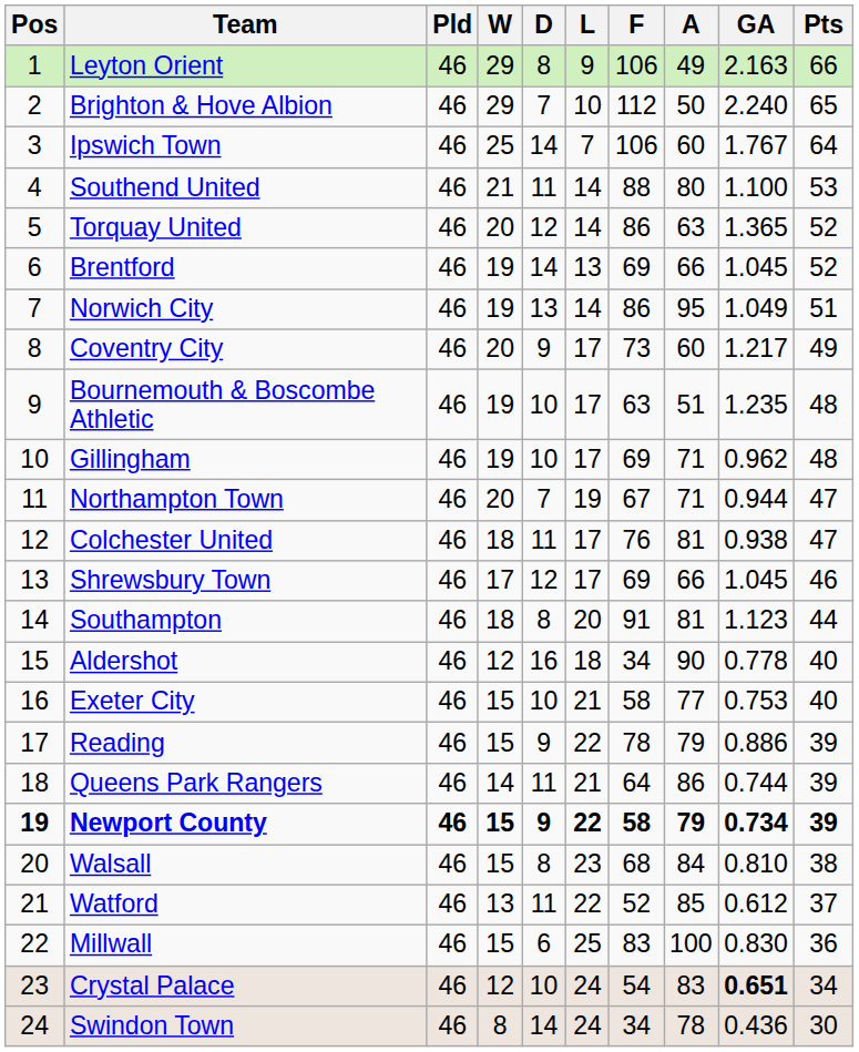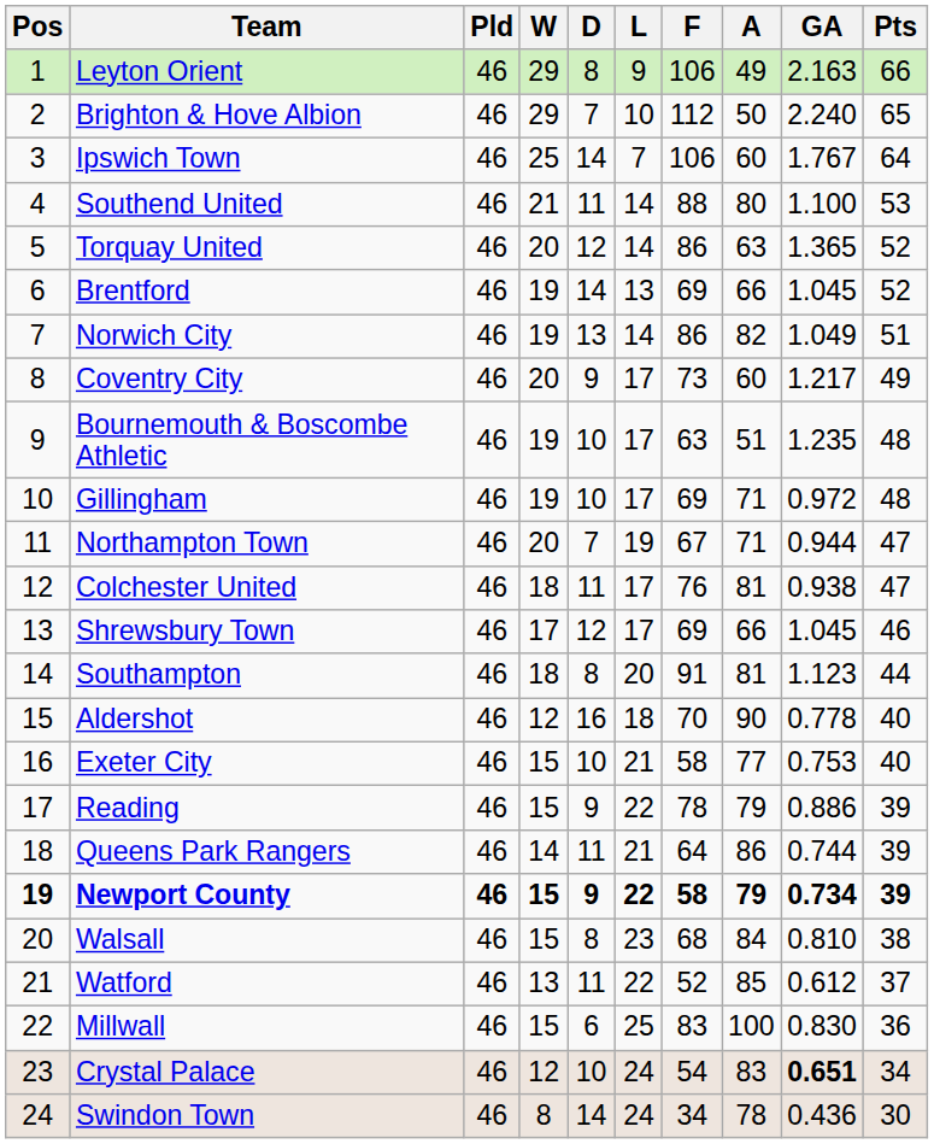 <table class="wikitable" style="text-align: center;">
 <tr>
 <th width=20>Pos</th>
 <th width=220>Team</th>
 <th width=20>Pld</th>
 <th width=20>W</th>
 <th width=20>D</th>
 <th width=20>L</th>
 <th width=20>F</th>
 <th width=20>A</th>
 <th width=20>GA</th>
 <th width=30>Pts</th>
 </tr>
 <tr style="background:#D0F0C0;">
 <td>1</td>
 <td align="left"><a href='#'>Leyton Orient</a></td>
 <td>46</td>
 <td>29</td>
 <td>8</td>
 <td>9</td>
 <td>106</td>
 <td>49</td>
 <td>2.163</td>
 <td>66</td>
 </tr>
 <tr>
 <td>2</td>
 <td align="left"><a href='#'>Brighton & Hove Albion</a></td>
 <td>46</td>
 <td>29</td>
 <td>7</td>
 <td>10</td>
 <td>112</td>
 <td>50</td>
 <td>2.240</td>
 <td>65</td>
 </tr>
 <tr>
 <td>3</td>
 <td align="left"><a href='#'>Ipswich Town</a></td>
 <td>46</td>
 <td>25</td>
 <td>14</td>
 <td>7</td>
 <td>106</td>
 <td>60</td>
 <td>1.767</td>
 <td>64</td>
 </tr>
 <tr>
 <td>4</td>
 <td align="left"><a href='#'>Southend United</a></td>
 <td>46</td>
 <td>21</td>
 <td>11</td>
 <td>14</td>
 <td>88</td>
 <td>80</td>
 <td>1.100</td>
 <td>53</td>
 </tr>
 <tr>
 <td>5</td>
 <td align="left"><a href='#'>Torquay United</a></td>
 <td>46</td>
 <td>20</td>
 <td>12</td>
 <td>14</td>
 <td>86</td>
 <td>63</td>
 <td>1.365</td>
 <td>52</td>
 </tr>
 <tr>
 <td>6</td>
 <td align="left"><a href='#'>Brentford</a></td>
 <td>46</td>
 <td>19</td>
 <td>14</td>
 <td>13</td>
 <td>69</td>
 <td>66</td>
 <td>1.045</td>
 <td>52</td>
 </tr>
 <tr>
 <td>7</td>
 <td align="left"><a href='#'>Norwich City</a></td>
 <td>46</td>
 <td>19</td>
 <td>13</td>
 <td>14</td>
 <td>86</td>
-<td>95</td>
+<td>82</td>
 <td>1.049</td>
 <td>51</td>
 </tr>
 <tr>
 <td>8</td>
 <td align="left"><a href='#'>Coventry City</a></td>
 <td>46</td>
 <td>20</td>
 <td>9</td>
 <td>17</td>
 <td>73</td>
 <td>60</td>
 <td>1.217</td>
 <td>49</td>
 </tr>
 <tr>
 <td>9</td>
 <td align="left"><a href='#'>Bournemouth & Boscombe Athletic</a></td>
 <td>46</td>
 <td>19</td>
 <td>10</td>
 <td>17</td>
 <td>63</td>
 <td>51</td>
 <td>1.235</td>
 <td>48</td>
 </tr>
 <tr>
 <td>10</td>
 <td align="left"><a href='#'>Gillingham</a></td>
 <td>46</td>
 <td>19</td>
 <td>10</td>
 <td>17</td>
 <td>69</td>
 <td>71</td>
-<td>0.962</td>
+<td>0.972</td>
 <td>48</td>
 </tr>
 <tr>
 <td>11</td>
 <td align="left"><a href='#'>Northampton Town</a></td>
 <td>46</td>
 <td>20</td>
 <td>7</td>
 <td>19</td>
 <td>67</td>
 <td>71</td>
 <td>0.944</td>
 <td>47</td>
 </tr>
 <tr>
 <td>12</td>
 <td align="left"><a href='#'>Colchester United</a></td>
 <td>46</td>
 <td>18</td>
 <td>11</td>
 <td>17</td>
 <td>76</td>
 <td>81</td>
 <td>0.938</td>
 <td>47</td>
 </tr>
 <tr>
 <td>13</td>
 <td align="left"><a href='#'>Shrewsbury Town</a></td>
 <td>46</td>
 <td>17</td>
 <td>12</td>
 <td>17</td>
 <td>69</td>
 <td>66</td>
 <td>1.045</td>
 <td>46</td>
 </tr>
 <tr>
 <td>14</td>
 <td align="left"><a href='#'>Southampton</a></td>
 <td>46</td>
 <td>18</td>
 <td>8</td>
 <td>20</td>
 <td>91</td>
 <td>81</td>
 <td>1.123</td>
 <td>44</td>
 </tr>
 <tr>
 <td>15</td>
 <td align="left"><a href='#'>Aldershot</a></td>
 <td>46</td>
 <td>12</td>
 <td>16</td>
 <td>18</td>
-<td>34</td>
+<td>70</td>
 <td>90</td>
 <td>0.778</td>
 <td>40</td>
 </tr>
 <tr>
 <td>16</td>
 <td align="left"><a href='#'>Exeter City</a></td>
 <td>46</td>
 <td>15</td>
 <td>10</td>
 <td>21</td>
 <td>58</td>
 <td>77</td>
 <td>0.753</td>
 <td>40</td>
 </tr>
 <tr>
 <td>17</td>
 <td align="left"><a href='#'>Reading</a></td>
 <td>46</td>
 <td>15</td>
 <td>9</td>
 <td>22</td>
 <td>78</td>
 <td>79</td>
 <td>0.886</td>
 <td>39</td>
 </tr>
 <tr>
 <td>18</td>
 <td align="left"><a href='#'>Queens Park Rangers</a></td>
 <td>46</td>
 <td>14</td>
 <td>11</td>
 <td>21</td>
 <td>64</td>
 <td>86</td>
 <td>0.744</td>
 <td>39</td>
 </tr>
 <tr>
 <td><strong>19</strong></td>
 <td align="left"><strong><a href='#'>Newport County</a></strong></td>
 <td><strong>46</strong></td>
 <td><strong>15</strong></td>
 <td><strong>9</strong></td>
 <td><strong>22</strong></td>
 <td><strong>58</strong></td>
 <td><strong>79</strong></td>
 <td><strong>0.734</strong></td>
 <td><strong>39</strong></td>
 </tr>
 <tr>
 <td>20</td>
 <td align="left"><a href='#'>Walsall</a></td>
 <td>46</td>
 <td>15</td>
 <td>8</td>
 <td>23</td>
 <td>68</td>
 <td>84</td>
 <td>0.810</td>
 <td>38</td>
 </tr>
 <tr>
 <td>21</td>
 <td align="left"><a href='#'>Watford</a></td>
 <td>46</td>
 <td>13</td>
 <td>11</td>
 <td>22</td>
 <td>52</td>
 <td>85</td>
 <td>0.612</td>
 <td>37</td>
 </tr>
 <tr>
 <td>22</td>
 <td align="left"><a href='#'>Millwall</a></td>
 <td>46</td>
 <td>15</td>
 <td>6</td>
 <td>25</td>
 <td>83</td>
 <td>100</td>
 <td>0.830</td>
 <td>36</td>
 </tr>
 <tr style="background:#eee5de;">
 <td>23</td>
 <td align="left"><a href='#'>Crystal Palace</a></td>
 <td>46</td>
 <td>12</td>
 <td>10</td>
 <td>24</td>
 <td>54</td>
 <td>83</td>
 <td><strong>0.651</strong></td>
 <td>34</td>
 </tr>
 <tr style="background:#eee5de;">
 <td>24</td>
 <td align="left"><a href='#'>Swindon Town</a></td>
 <td>46</td>
 <td>8</td>
 <td>14</td>
 <td>24</td>
 <td>34</td>
 <td>78</td>
 <td>0.436</td>
 <td>30</td>
 </tr>
 </table>
